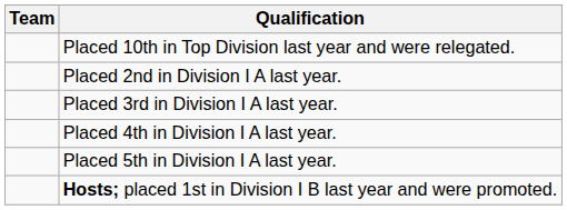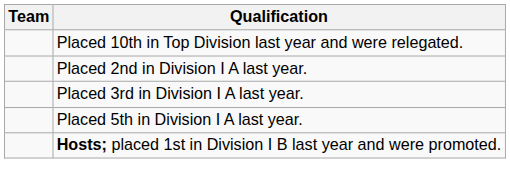 <table class="wikitable">
 <tr>
 <th>Team</th>
 <th>Qualification</th>
 </tr>
 <tr>
 <td></td>
 <td>Placed 10th in Top Division last year and were relegated.</td>
 </tr>
 <tr>
 <td></td>
 <td>Placed 2nd in Division I A last year.</td>
 </tr>
 <tr>
 <td></td>
 <td>Placed 3rd in Division I A last year.</td>
 </tr>
 <tr>
 <td></td>
-<td>Placed 4th in Division I A last year.</td>
-</tr>
-<tr>
-<td></td>
 <td>Placed 5th in Division I A last year.</td>
 </tr>
 <tr>
 <td></td>
 <td><strong>Hosts;</strong> placed 1st in Division I B last year and were promoted.</td>
 </tr>
 </table>
